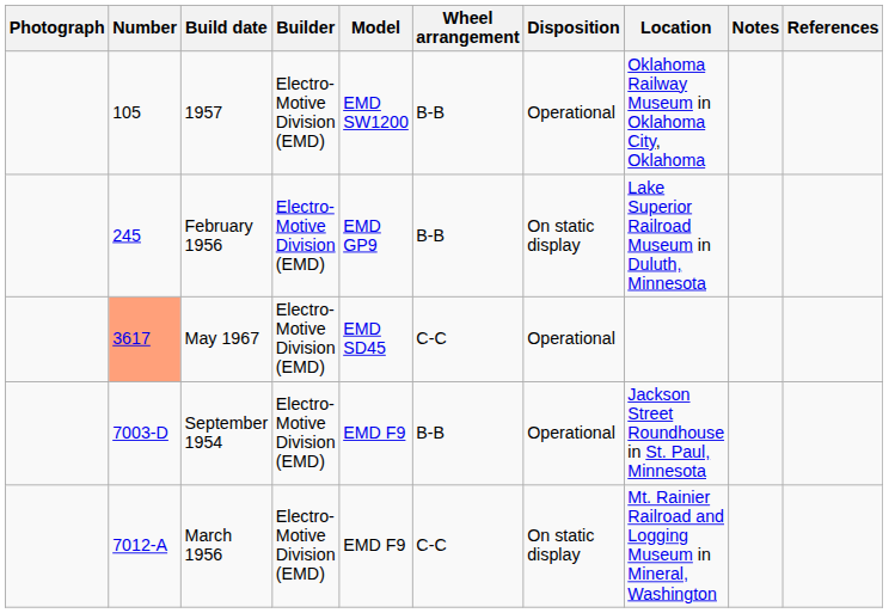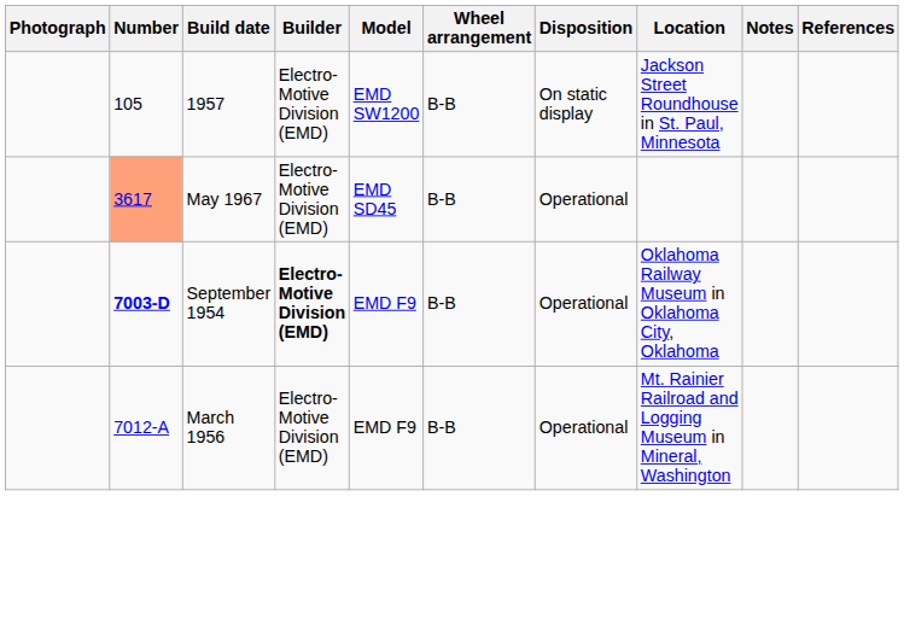 <table class="wikitable">
 <tr>
 <th><strong>Photograph</strong></th>
 <th>Number</th>
 <th>Build date</th>
 <th>Builder</th>
 <th>Model</th>
 <th>Wheel arrangement</th>
 <th>Disposition</th>
 <th>Location</th>
 <th>Notes</th>
 <th>References</th>
 </tr>
 <tr>
 <td></td>
 <td>105</td>
 <td>1957</td>
 <td>Electro-Motive Division (EMD)</td>
 <td><a href='#'>EMD SW1200</a></td>
 <td>B-B</td>
-<td>Operational</td>
-<td><a href='#'>Oklahoma Railway Museum</a> in <a href='#'>Oklahoma City</a>, <a href='#'>Oklahoma</a></td>
-<td></td>
-<td></td>
-</tr>
-<tr>
-<td></td>
-<td><a href='#'>245</a></td>
-<td>February 1956</td>
-<td><a href='#'>Electro-Motive Division</a> (EMD)</td>
-<td><a href='#'>EMD GP9</a></td>
-<td>B-B</td>
 <td>On static display</td>
-<td><a href='#'>Lake Superior Railroad Museum</a> in <a href='#'>Duluth, Minnesota</a></td>
+<td><a href='#'>Jackson Street Roundhouse</a> in <a href='#'>St. Paul, Minnesota</a></td>
 <td></td>
 <td></td>
 </tr>
 <tr>
 <td></td>
 <td style="background: lightsalmon;"><a href='#'>3617</a></td>
 <td>May 1967</td>
 <td>Electro-Motive Division (EMD)</td>
 <td><a href='#'>EMD SD45</a></td>
-<td>C-C</td>
+<td>B-B</td>
 <td>Operational</td>
 <td></td>
 <td></td>
 <td></td>
 </tr>
 <tr>
 <td></td>
-<td><a href='#'>7003-D</a></td>
+<td><strong><a href='#'>7003-D</a></strong></td>
 <td>September 1954</td>
-<td>Electro-Motive Division (EMD)</td>
+<td><strong>Electro-Motive Division (EMD)</strong></td>
 <td><a href='#'>EMD F9</a></td>
 <td>B-B</td>
 <td>Operational</td>
-<td><a href='#'>Jackson Street Roundhouse</a> in <a href='#'>St. Paul, Minnesota</a></td>
+<td><a href='#'>Oklahoma Railway Museum</a> in <a href='#'>Oklahoma City</a>, <a href='#'>Oklahoma</a></td>
 <td></td>
 <td></td>
 </tr>
 <tr>
 <td></td>
 <td><a href='#'>7012-A</a></td>
 <td>March 1956</td>
 <td>Electro-Motive Division (EMD)</td>
 <td>EMD F9</td>
-<td>C-C</td>
-<td>On static display</td>
+<td>B-B</td>
+<td>Operational</td>
 <td><a href='#'>Mt. Rainier Railroad and Logging Museum</a> in <a href='#'>Mineral, Washington</a></td>
 <td></td>
 <td></td>
 </tr>
 </table>
